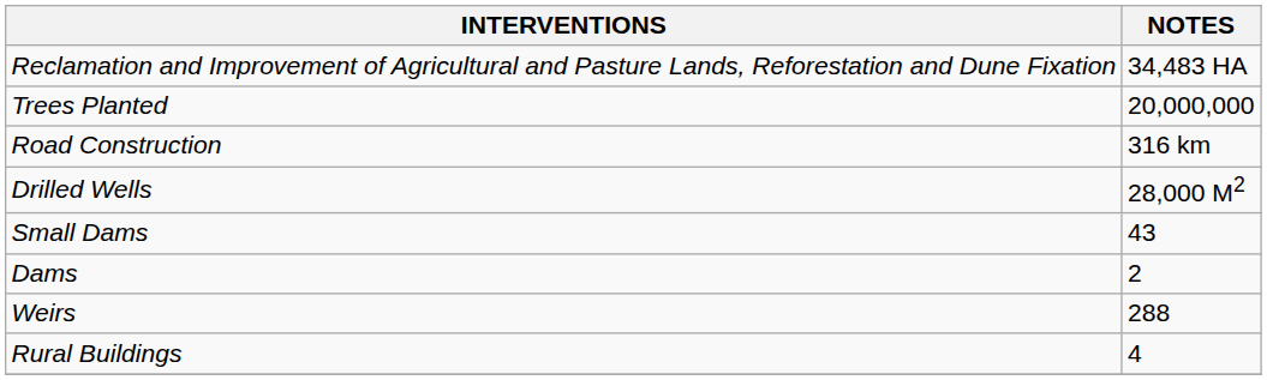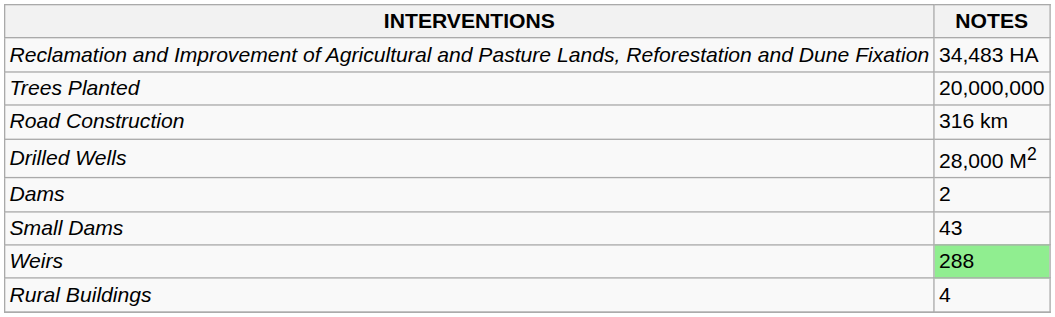 <table class="wikitable" border="1">
 <tr>
 <th><strong>INTERVENTIONS</strong></th>
 <th><strong>NOTES</strong></th>
 </tr>
 <tr>
 <td><em>Reclamation and Improvement of Agricultural and Pasture Lands, Reforestation and Dune Fixation</em></td>
 <td>34,483 HA</td>
 </tr>
 <tr>
 <td><em>Trees Planted</em></td>
 <td>20,000,000</td>
 </tr>
 <tr>
 <td><em>Road Construction</em></td>
 <td>316 km</td>
 </tr>
 <tr>
 <td><em>Drilled Wells</em></td>
 <td>28,000 M<sup>2</sup></td>
 </tr>
 <tr>
+<td><em>Dams</em></td>
+<td>2</td>
+</tr>
+<tr>
 <td><em>Small Dams</em></td>
 <td>43</td>
 </tr>
 <tr>
-<td><em>Dams</em></td>
-<td>2</td>
-</tr>
-<tr>
 <td><em>Weirs</em></td>
-<td>288</td>
+<td style="background: lightgreen;">288</td>
 </tr>
 <tr>
 <td><em>Rural Buildings</em></td>
 <td>4</td>
 </tr>
 <tr>
 </tr>
 </table>
